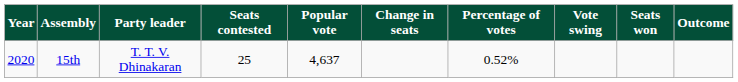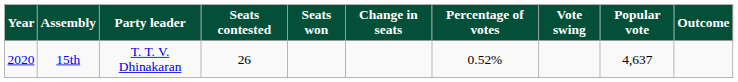 <table class="wikitable sortable" style="text-align:center;">
 <tr>
 <th style="background-color:#034F38;color:white">Year</th>
 <th style="background-color:#034F38;color:white">Assembly</th>
 <th style="background-color:#034F38;color:white">Party leader</th>
 <th style="background-color:#034F38;color:white">Seats contested</th>
-<th style="background-color:#034F38;color:white">Popular vote</th>
+<th style="background-color:#034F38;color:white">Seats won</th>
 <th style="background-color:#034F38;color:white">Change in seats</th>
 <th style="background-color:#034F38;color:white">Percentage of votes</th>
 <th style="background-color:#034F38;color:white">Vote swing</th>
-<th style="background-color:#034F38;color:white">Seats won</th>
+<th style="background-color:#034F38;color:white">Popular vote</th>
 <th style="background-color:#034F38;color:white">Outcome</th>
 </tr>
 <tr>
 <td><a href='#'>2020</a></td>
 <td><a href='#'>15th</a></td>
 <td><a href='#'>T. T. V. Dhinakaran</a></td>
-<td>25</td>
-<td>4,637</td>
+<td>26</td>
+<td></td>
 <td></td>
 <td>0.52%</td>
 <td></td>
-<td></td>
+<td>4,637</td>
 <td></td>
 </tr>
 </table>
